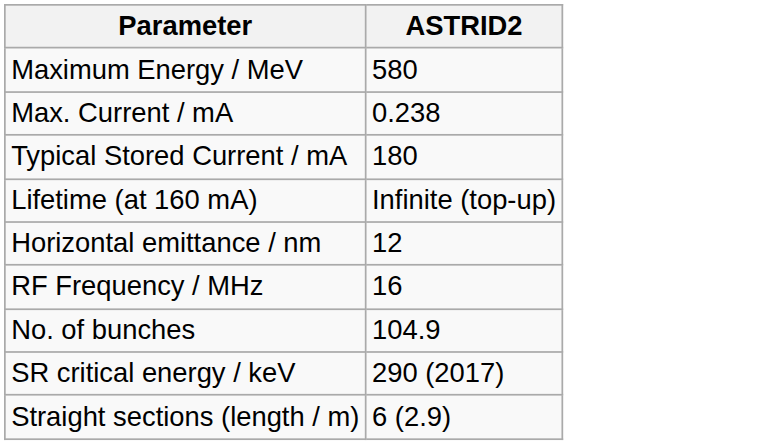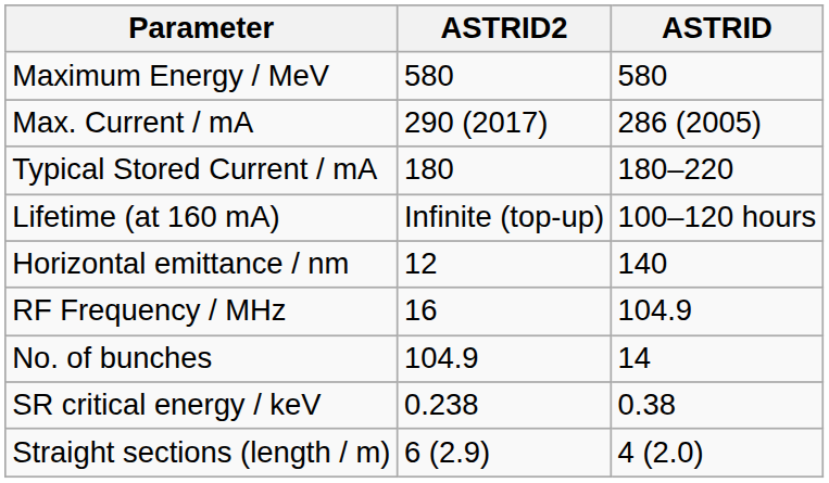 <table class="wikitable">
 <tr>
 <th>Parameter</th>
 <th>ASTRID2</th>
+<th>ASTRID</th>
 </tr>
 <tr>
 <td>Maximum Energy / MeV</td>
 <td>580</td>
+<td>580</td>
 </tr>
 <tr>
 <td>Max. Current / mA</td>
-<td>0.238</td>
+<td>290 (2017)</td>
+<td>286 (2005)</td>
 </tr>
 <tr>
 <td>Typical Stored Current / mA</td>
 <td>180</td>
+<td>180–220</td>
 </tr>
 <tr>
 <td>Lifetime (at 160 mA)</td>
 <td>Infinite (top-up)</td>
+<td>100–120 hours</td>
 </tr>
 <tr>
 <td>Horizontal emittance / nm</td>
 <td>12</td>
+<td>140</td>
 </tr>
 <tr>
 <td>RF Frequency / MHz</td>
 <td>16</td>
+<td>104.9</td>
 </tr>
 <tr>
 <td>No. of bunches</td>
 <td>104.9</td>
+<td>14</td>
 </tr>
 <tr>
 <td>SR critical energy / keV</td>
-<td>290 (2017)</td>
+<td>0.238</td>
+<td>0.38</td>
 </tr>
 <tr>
 <td>Straight sections (length / m)</td>
 <td>6 (2.9)</td>
+<td>4 (2.0)</td>
 </tr>
 </table>
